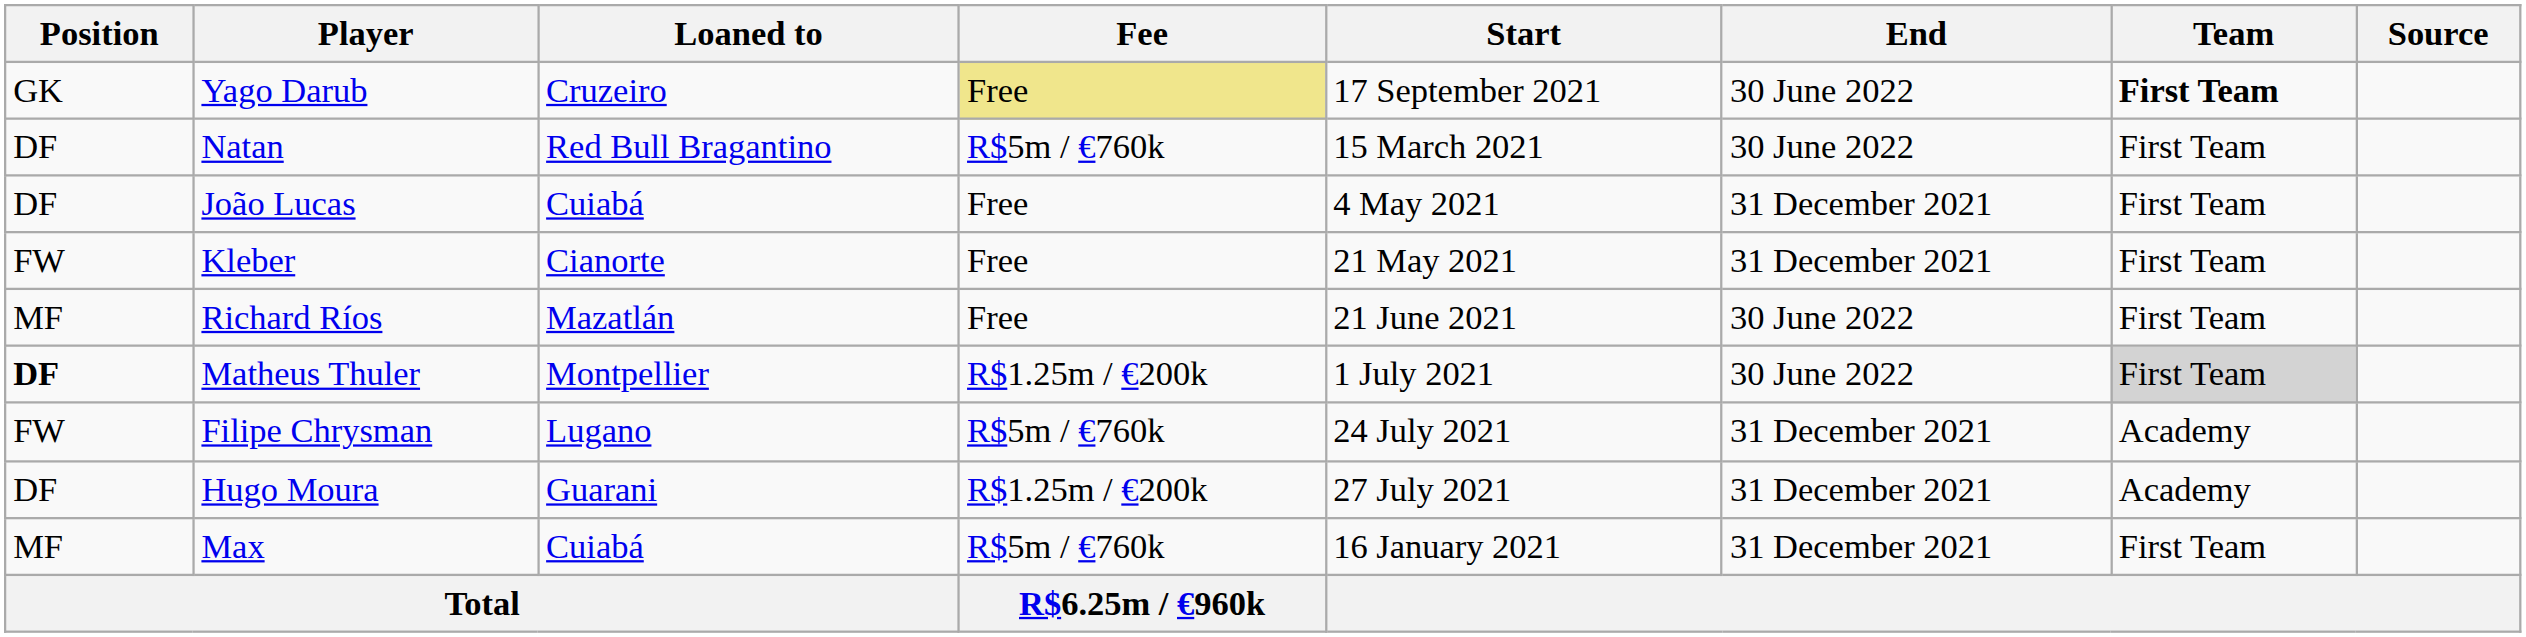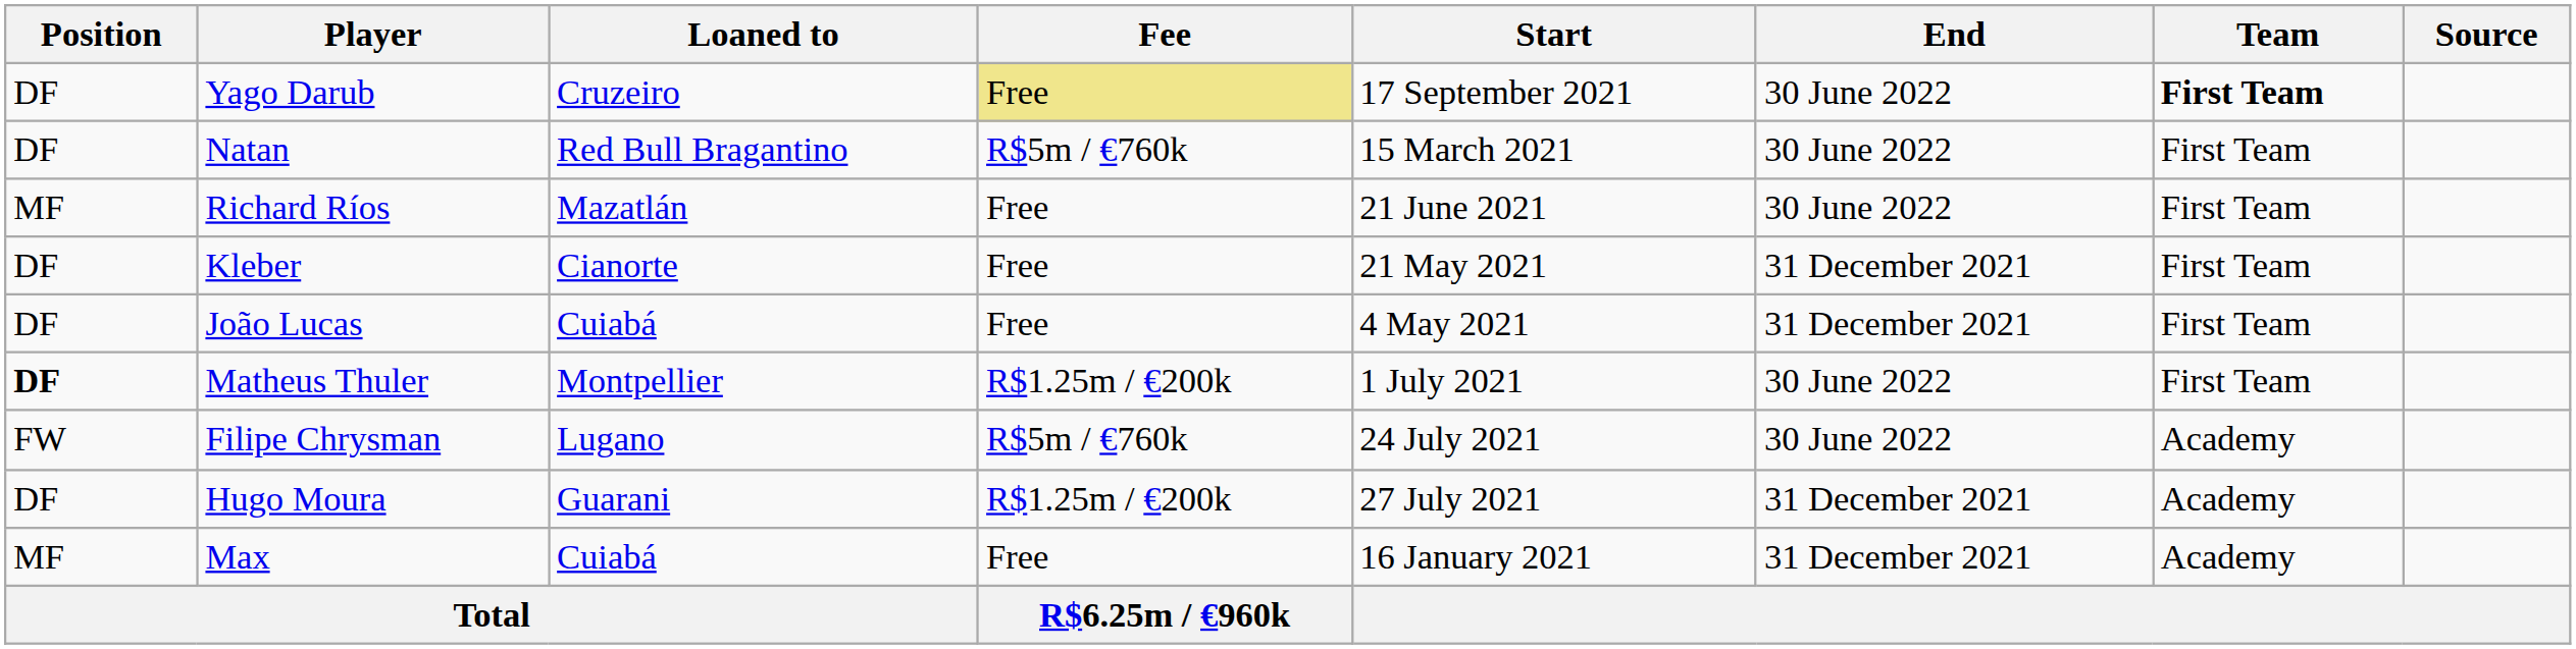 <table class="wikitable" width="70%" style="text-align:center; font-size:95%; text-align:left">
 <tr>
 <th>Position</th>
 <th>Player</th>
 <th>Loaned to</th>
 <th>Fee</th>
 <th>Start</th>
 <th>End</th>
 <th>Team</th>
 <th>Source</th>
 </tr>
 <tr>
-<td>GK</td>
+<td>DF</td>
 <td> <a href='#'>Yago Darub</a></td>
 <td> <a href='#'>Cruzeiro</a></td>
 <td style="background: khaki;">Free</td>
 <td>17 September 2021</td>
 <td>30 June 2022</td>
 <td><strong>First Team</strong></td>
 <td align="center"></td>
 </tr>
 <tr>
 <td>DF</td>
 <td> <a href='#'>Natan</a></td>
 <td> <a href='#'>Red Bull Bragantino</a></td>
 <td><a href='#'>R$</a>5m / <a href='#'>€</a>760k</td>
 <td>15 March 2021</td>
 <td>30 June 2022</td>
 <td>First Team</td>
 <td align="center"></td>
 </tr>
 <tr>
+<td>MF</td>
+<td> <a href='#'>Richard Ríos</a></td>
+<td> <a href='#'>Mazatlán</a></td>
+<td>Free</td>
+<td>21 June 2021</td>
+<td>30 June 2022</td>
+<td>First Team</td>
+<td align="center"></td>
+</tr>
+<tr>
+<td>DF</td>
+<td> <a href='#'>Kleber</a></td>
+<td> <a href='#'>Cianorte</a></td>
+<td>Free</td>
+<td>21 May 2021</td>
+<td>31 December 2021</td>
+<td>First Team</td>
+<td align="center"></td>
+</tr>
+<tr>
 <td>DF</td>
 <td> <a href='#'>João Lucas</a></td>
 <td> <a href='#'>Cuiabá</a></td>
 <td>Free</td>
 <td>4 May 2021</td>
 <td>31 December 2021</td>
 <td>First Team</td>
 <td align="center"></td>
 </tr>
 <tr>
-<td>FW</td>
-<td> <a href='#'>Kleber</a></td>
-<td> <a href='#'>Cianorte</a></td>
-<td>Free</td>
-<td>21 May 2021</td>
-<td>31 December 2021</td>
-<td>First Team</td>
-<td align="center"></td>
-</tr>
-<tr>
-<td>MF</td>
-<td> <a href='#'>Richard Ríos</a></td>
-<td> <a href='#'>Mazatlán</a></td>
-<td>Free</td>
-<td>21 June 2021</td>
-<td>30 June 2022</td>
-<td>First Team</td>
-<td align="center"></td>
-</tr>
-<tr>
 <td><strong>DF</strong></td>
 <td> <a href='#'>Matheus Thuler</a></td>
 <td> <a href='#'>Montpellier</a></td>
 <td><a href='#'>R$</a>1.25m / <a href='#'>€</a>200k</td>
 <td>1 July 2021</td>
 <td>30 June 2022</td>
-<td style="background: lightgrey;">First Team</td>
+<td>First Team</td>
 <td align="center"></td>
 </tr>
 <tr>
 <td>FW</td>
 <td> <a href='#'>Filipe Chrysman</a></td>
 <td> <a href='#'>Lugano</a></td>
 <td><a href='#'>R$</a>5m / <a href='#'>€</a>760k</td>
 <td>24 July 2021</td>
-<td>31 December 2021</td>
+<td>30 June 2022</td>
 <td>Academy</td>
 <td align="center"></td>
 </tr>
 <tr>
 <td>DF</td>
 <td> <a href='#'>Hugo Moura</a></td>
 <td> <a href='#'>Guarani</a></td>
 <td><a href='#'>R$</a>1.25m / <a href='#'>€</a>200k</td>
 <td>27 July 2021</td>
 <td>31 December 2021</td>
 <td>Academy</td>
 <td align="center"></td>
 </tr>
 <tr>
 <td>MF</td>
 <td> <a href='#'>Max</a></td>
 <td> <a href='#'>Cuiabá</a></td>
-<td><a href='#'>R$</a>5m / <a href='#'>€</a>760k</td>
+<td>Free</td>
 <td>16 January 2021</td>
 <td>31 December 2021</td>
-<td>First Team</td>
+<td>Academy</td>
 <td align="center"></td>
 </tr>
 <tr>
 <th colspan="3">Total</th>
 <th><a href='#'>R$</a>6.25m / <a href='#'>€</a>960k</th>
 <th colspan="4"></th>
 </tr>
 </table>
